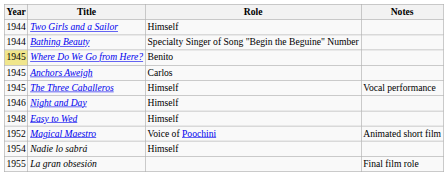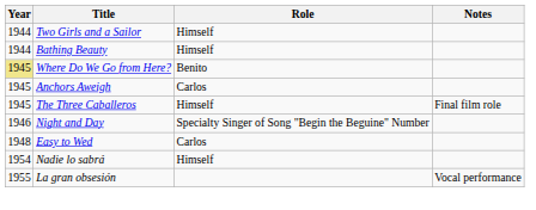 <table class="wikitable">
 <tr>
 <th>Year</th>
 <th>Title</th>
 <th>Role</th>
 <th>Notes</th>
 </tr>
 <tr>
 <td>1944</td>
 <td><em><a href='#'>Two Girls and a Sailor</a></em></td>
 <td>Himself</td>
 <td></td>
 </tr>
 <tr>
 <td>1944</td>
 <td><em><a href='#'>Bathing Beauty</a></em></td>
-<td>Specialty Singer of Song "Begin the Beguine" Number</td>
+<td>Himself</td>
 <td></td>
 </tr>
 <tr>
 <td style="background: khaki;">1945</td>
 <td><em><a href='#'>Where Do We Go from Here?</a></em></td>
 <td>Benito</td>
 <td></td>
 </tr>
 <tr>
 <td>1945</td>
 <td><em><a href='#'>Anchors Aweigh</a></em></td>
 <td>Carlos</td>
 <td></td>
 </tr>
 <tr>
 <td>1945</td>
 <td><em><a href='#'>The Three Caballeros</a></em></td>
 <td>Himself</td>
-<td>Vocal performance</td>
+<td>Final film role</td>
 </tr>
 <tr>
 <td>1946</td>
 <td><em><a href='#'>Night and Day</a></em></td>
-<td>Himself</td>
+<td>Specialty Singer of Song "Begin the Beguine" Number</td>
 <td></td>
 </tr>
 <tr>
 <td>1948</td>
 <td><em><a href='#'>Easy to Wed</a></em></td>
-<td>Himself</td>
+<td>Carlos</td>
 <td></td>
-</tr>
-<tr>
-<td>1952</td>
-<td><em><a href='#'>Magical Maestro</a></em></td>
-<td>Voice of <a href='#'>Poochini</a></td>
-<td>Animated short film</td>
 </tr>
 <tr>
 <td>1954</td>
 <td><em>Nadie lo sabrá</em></td>
 <td>Himself</td>
 <td></td>
 </tr>
 <tr>
 <td>1955</td>
 <td><em>La gran obsesión</em></td>
 <td></td>
-<td>Final film role</td>
+<td>Vocal performance</td>
 </tr>
 </table>
